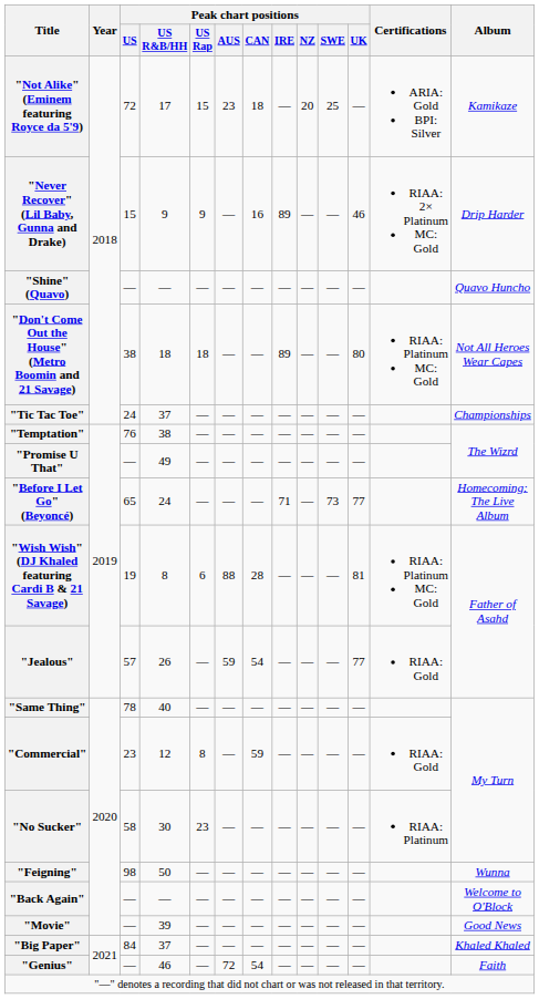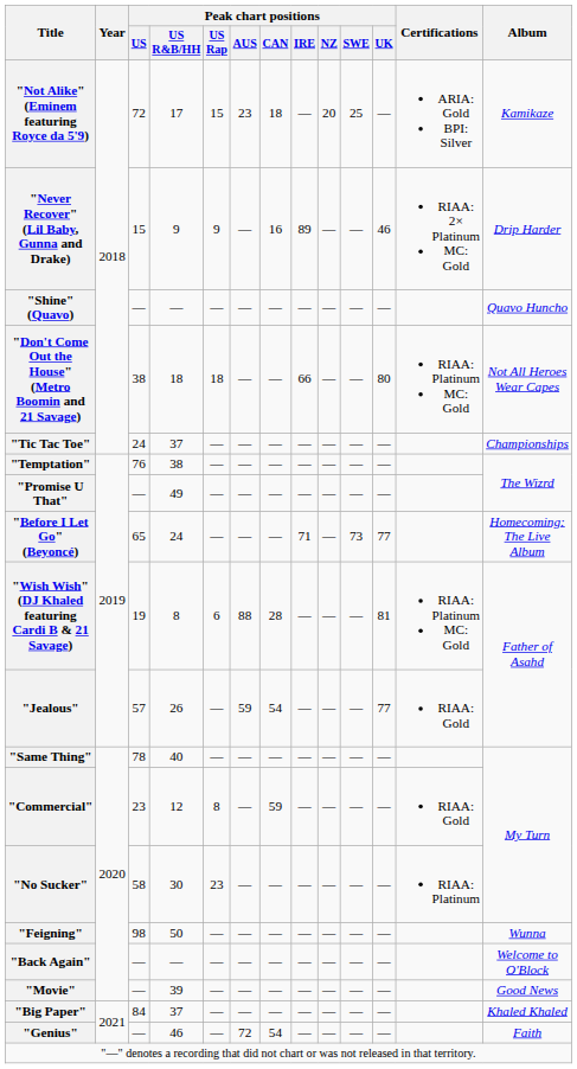 <table class="wikitable plainrowheaders" style="text-align:center;">
 <tr>
 <th scope="col" rowspan="2" style="width:22em;">Title</th>
 <th scope="col" rowspan="2">Year</th>
 <th scope="col" colspan="9">Peak chart positions</th>
 <th rowspan="2">Certifications</th>
 <th scope="col" rowspan="2" style="width:19em;">Album</th>
 </tr>
 <tr>
 <th scope="col" style="width:2.8em;font-size:90%;"><a href='#'>US</a></th>
 <th scope="col" style="width:2.8em;font-size:90%;"><a href='#'>US<br>R&B/HH</a></th>
 <th scope="col" style="width:2.8em;font-size:90%;"><a href='#'>US<br>Rap</a></th>
 <th scope="col" style="width:2.8em;font-size:90%;"><a href='#'>AUS</a></th>
 <th scope="col" style="width:2.8em;font-size:90%;"><a href='#'>CAN</a></th>
 <th scope="col" style="width:2.8em;font-size:90%;"><a href='#'>IRE</a></th>
 <th scope="col" style="width:2.8em;font-size:90%;"><a href='#'>NZ</a></th>
 <th scope="col" style="width:2.8em;font-size:90%;"><a href='#'>SWE</a></th>
 <th scope="col" style="width:2.8em;font-size:90%;"><a href='#'>UK</a></th>
 </tr>
 <tr>
 <th scope="row">"<a href='#'>Not Alike</a>"<br><span>(<a href='#'>Eminem</a> featuring <a href='#'>Royce da 5'9</a>)</span></th>
 <td rowspan="5">2018</td>
 <td>72</td>
 <td>17</td>
 <td>15</td>
 <td>23</td>
 <td>18</td>
 <td>—</td>
 <td>20</td>
 <td>25</td>
 <td>—</td>
 <td><br><ul><li>ARIA: Gold</li><li>BPI: Silver</li></ul></td>
 <td rowspan="1"><em><a href='#'>Kamikaze</a></em></td>
 </tr>
 <tr>
 <th scope="row">"<a href='#'>Never Recover</a>"<br><span>(<a href='#'>Lil Baby</a>, <a href='#'>Gunna</a> and Drake)</span></th>
 <td>15</td>
 <td>9</td>
 <td>9</td>
 <td>—</td>
 <td>16</td>
 <td>89</td>
 <td>—</td>
 <td>—</td>
 <td>46</td>
 <td><br><ul><li>RIAA: 2× Platinum</li><li>MC: Gold</li></ul></td>
 <td><em><a href='#'>Drip Harder</a></em></td>
 </tr>
 <tr>
 <th scope="row">"Shine"<br><span>(<a href='#'>Quavo</a>)</span></th>
 <td>—</td>
 <td>—</td>
 <td>—</td>
 <td>—</td>
 <td>—</td>
 <td>—</td>
 <td>—</td>
 <td>—</td>
 <td>—</td>
 <td></td>
 <td><em><a href='#'>Quavo Huncho</a></em></td>
 </tr>
 <tr>
 <th scope="row">"<a href='#'>Don't Come Out the House</a>"<br><span>(<a href='#'>Metro Boomin</a> and <a href='#'>21 Savage</a>)</span></th>
 <td>38</td>
 <td>18</td>
 <td>18</td>
 <td>—</td>
 <td>—</td>
-<td>89</td>
+<td>66</td>
 <td>—</td>
 <td>—</td>
 <td>80</td>
 <td><br><ul><li>RIAA: Platinum</li><li>MC: Gold</li></ul></td>
 <td><em><a href='#'>Not All Heroes Wear Capes</a></em></td>
 </tr>
 <tr>
 <th scope="row">"Tic Tac Toe"<br></th>
 <td>24</td>
 <td>37</td>
 <td>—</td>
 <td>—</td>
 <td>—</td>
 <td>—</td>
 <td>—</td>
 <td>—</td>
 <td>—</td>
 <td></td>
 <td><em><a href='#'>Championships</a></em></td>
 </tr>
 <tr>
 <th scope="row">"Temptation"<br></th>
 <td rowspan="5">2019</td>
 <td>76</td>
 <td>38</td>
 <td>—</td>
 <td>—</td>
 <td>—</td>
 <td>—</td>
 <td>—</td>
 <td>—</td>
 <td>—</td>
 <td></td>
 <td rowspan="2"><em><a href='#'>The Wizrd</a></em></td>
 </tr>
 <tr>
 <th scope="row">"Promise U That"<br></th>
 <td>—</td>
 <td>49<br></td>
 <td>—</td>
 <td>—</td>
 <td>—</td>
 <td>—</td>
 <td>—</td>
 <td>—</td>
 <td>—</td>
 <td></td>
 </tr>
 <tr>
 <th scope="row">"<a href='#'>Before I Let Go</a>"<br><span>(<a href='#'>Beyoncé</a>)</span></th>
 <td>65</td>
 <td>24</td>
 <td>—</td>
 <td>—</td>
 <td>—</td>
 <td>71</td>
 <td>—</td>
 <td>73</td>
 <td>77</td>
 <td></td>
 <td rowspan="1"><em><a href='#'>Homecoming: The Live Album</a></em></td>
 </tr>
 <tr>
 <th scope="row">"<a href='#'>Wish Wish</a>"<br><span>(<a href='#'>DJ Khaled</a> featuring <a href='#'>Cardi B</a> & <a href='#'>21 Savage</a>)</span></th>
 <td>19</td>
 <td>8</td>
 <td>6</td>
 <td>88</td>
 <td>28</td>
 <td>—</td>
 <td>—</td>
 <td>—</td>
 <td>81</td>
 <td><br><ul><li>RIAA: Platinum</li><li>MC: Gold</li></ul></td>
 <td rowspan="2"><em><a href='#'>Father of Asahd</a></em></td>
 </tr>
 <tr>
 <th scope="row">"Jealous"<br></th>
 <td>57</td>
 <td>26</td>
 <td>—</td>
 <td>59</td>
 <td>54</td>
 <td>—</td>
 <td>—</td>
 <td>—</td>
 <td>77</td>
 <td><br><ul><li>RIAA: Gold</li></ul></td>
 </tr>
 <tr>
 <th scope="row">"Same Thing"<br></th>
 <td rowspan="6">2020</td>
 <td>78</td>
 <td>40</td>
 <td>—</td>
 <td>—</td>
 <td>—</td>
 <td>—</td>
 <td>—</td>
 <td>—</td>
 <td>—</td>
 <td></td>
 <td rowspan="3"><em><a href='#'>My Turn</a></em></td>
 </tr>
 <tr>
 <th scope="row">"Commercial"<br></th>
 <td>23</td>
 <td>12</td>
 <td>8</td>
 <td>—</td>
 <td>59</td>
 <td>—</td>
 <td>—</td>
 <td>—</td>
 <td>—</td>
 <td><br><ul><li>RIAA: Gold</li></ul></td>
 </tr>
 <tr>
 <th scope="row">"No Sucker"<br></th>
 <td>58</td>
 <td>30</td>
 <td>23</td>
 <td>—</td>
 <td>—</td>
 <td>—</td>
 <td>—</td>
 <td>—</td>
 <td>—</td>
 <td><br><ul><li>RIAA: Platinum</li></ul></td>
 </tr>
 <tr>
 <th scope="row">"Feigning"<br></th>
 <td>98</td>
 <td>50</td>
 <td>—</td>
 <td>—</td>
 <td>—</td>
 <td>—</td>
 <td>—</td>
 <td>—</td>
 <td>—</td>
 <td></td>
 <td><em><a href='#'>Wunna</a></em></td>
 </tr>
 <tr>
 <th scope="row">"Back Again"<br></th>
 <td>—</td>
 <td>—</td>
 <td>—</td>
 <td>—</td>
 <td>—</td>
 <td>—</td>
 <td>—</td>
 <td>—</td>
 <td>—</td>
 <td></td>
 <td><em><a href='#'>Welcome to O'Block</a></em></td>
 </tr>
 <tr>
 <th scope="row">"Movie"<br></th>
 <td>—</td>
 <td>39</td>
 <td>—</td>
 <td>—</td>
 <td>—</td>
 <td>—</td>
 <td>—</td>
 <td>—</td>
 <td>—</td>
 <td></td>
 <td><em><a href='#'>Good News</a></em></td>
 </tr>
 <tr>
 <th scope="row">"Big Paper"<br></th>
 <td rowspan="2">2021</td>
 <td>84</td>
 <td>37</td>
 <td>—</td>
 <td>—</td>
 <td>—</td>
 <td>—</td>
 <td>—</td>
 <td>—</td>
 <td>—</td>
 <td></td>
 <td><em><a href='#'>Khaled Khaled</a></em></td>
 </tr>
 <tr>
 <th scope="row">"Genius"<br></th>
 <td>—</td>
 <td>46</td>
 <td>—</td>
 <td>72</td>
 <td>54</td>
 <td>—</td>
 <td>—</td>
 <td>—</td>
 <td>—</td>
 <td></td>
 <td><em><a href='#'>Faith</a></em></td>
 </tr>
 <tr>
 <td style="font-size:90%" colspan="15">"—" denotes a recording that did not chart or was not released in that territory.</td>
 </tr>
 </table>
